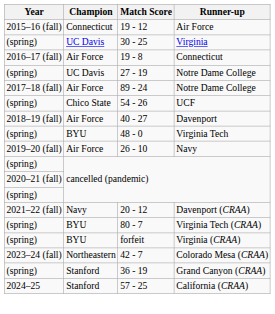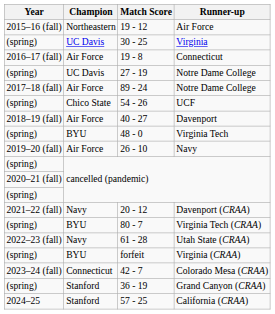 <table class="wikitable">
 <tr>
 <th>Year</th>
 <th>Champion</th>
 <th>Match Score</th>
 <th>Runner-up</th>
 </tr>
 <tr>
 <td>2015–16 (fall)</td>
-<td>Connecticut</td>
+<td>Northeastern</td>
 <td>19 - 12</td>
 <td>Air Force </td>
 </tr>
 <tr>
 <td>(spring)</td>
 <td><a href='#'>UC Davis</a></td>
 <td>30 - 25</td>
 <td><a href='#'>Virginia</a></td>
 </tr>
 <tr>
 <td>2016–17 (fall)</td>
 <td>Air Force</td>
 <td>19 - 8</td>
 <td>Connecticut</td>
 </tr>
 <tr>
 <td>(spring)</td>
 <td>UC Davis</td>
 <td>27 - 19</td>
 <td>Notre Dame College</td>
 </tr>
 <tr>
 <td>2017–18 (fall)</td>
 <td>Air Force</td>
 <td>89 - 24</td>
 <td>Notre Dame College </td>
 </tr>
 <tr>
 <td>(spring)</td>
 <td>Chico State</td>
 <td>54 - 26</td>
 <td>UCF </td>
 </tr>
 <tr>
 <td>2018–19 (fall)</td>
 <td>Air Force</td>
 <td>40 - 27</td>
 <td>Davenport </td>
 </tr>
 <tr>
 <td>(spring)</td>
 <td>BYU</td>
 <td>48 - 0</td>
 <td>Virginia Tech </td>
 </tr>
 <tr>
 <td>2019–20 (fall)</td>
 <td>Air Force</td>
 <td>26 - 10</td>
 <td>Navy </td>
 </tr>
 <tr>
 <td>(spring)</td>
 <td colspan="3" rowspan="3">cancelled (pandemic)</td>
 </tr>
 <tr>
 <td>2020–21 (fall)</td>
 </tr>
 <tr>
 <td>(spring)</td>
 </tr>
 <tr>
 <td>2021–22 (fall)</td>
 <td>Navy</td>
 <td>20 - 12</td>
 <td>Davenport (<em>CRAA</em>)</td>
 </tr>
 <tr>
 <td>(spring)</td>
 <td>BYU</td>
 <td>80 - 7</td>
 <td>Virginia Tech (<em>CRAA</em>)</td>
 </tr>
 <tr>
+<td>2022–23 (fall)</td>
+<td>Navy</td>
+<td>61 -  28</td>
+<td>Utah State (<em>CRAA</em>)</td>
+</tr>
+<tr>
 <td>(spring)</td>
 <td>BYU</td>
 <td>forfeit</td>
 <td>Virginia (<em>CRAA</em>)</td>
 </tr>
 <tr>
 <td>2023–24 (fall)</td>
-<td>Northeastern</td>
+<td>Connecticut</td>
 <td>42 - 7</td>
 <td>Colorado Mesa (<em>CRAA</em>)</td>
 </tr>
 <tr>
 <td>(spring)</td>
 <td>Stanford</td>
 <td>36 - 19</td>
 <td>Grand Canyon (<em>CRAA</em>)</td>
 </tr>
 <tr>
 <td>2024–25</td>
 <td>Stanford</td>
 <td>57 - 25</td>
 <td>California (<em>CRAA</em>)</td>
 </tr>
 </table>
